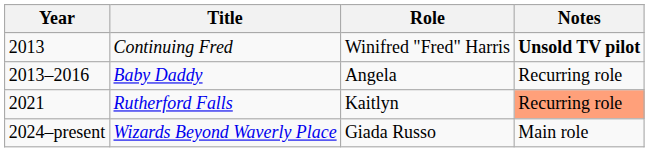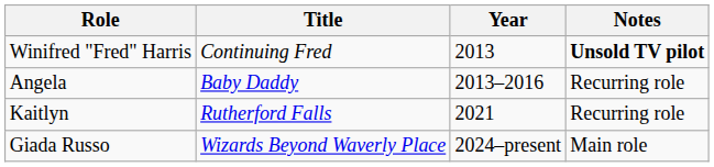 <table class="wikitable sortable">
 <tr>
+<th>Role</th>
+<th>Title</th>
 <th>Year</th>
-<th>Title</th>
-<th>Role</th>
 <th class="unsortable">Notes</th>
 </tr>
 <tr>
+<td>Winifred "Fred" Harris</td>
+<td><em>Continuing Fred</em></td>
 <td>2013</td>
-<td><em>Continuing Fred</em></td>
-<td>Winifred "Fred" Harris</td>
 <td><strong>Unsold TV pilot</strong></td>
 </tr>
 <tr>
+<td>Angela</td>
+<td><em><a href='#'>Baby Daddy</a></em></td>
 <td>2013–2016</td>
-<td><em><a href='#'>Baby Daddy</a></em></td>
-<td>Angela</td>
 <td>Recurring role</td>
 </tr>
 <tr>
+<td>Kaitlyn</td>
+<td><em><a href='#'>Rutherford Falls</a></em></td>
 <td>2021</td>
-<td><em><a href='#'>Rutherford Falls</a></em></td>
-<td>Kaitlyn</td>
-<td style="background: lightsalmon;">Recurring role</td>
+<td>Recurring role</td>
 </tr>
 <tr>
+<td>Giada Russo</td>
+<td><em><a href='#'>Wizards Beyond Waverly Place</a></em></td>
 <td>2024–present</td>
-<td><em><a href='#'>Wizards Beyond Waverly Place</a></em></td>
-<td>Giada Russo</td>
 <td>Main role</td>
 </tr>
 </table>
